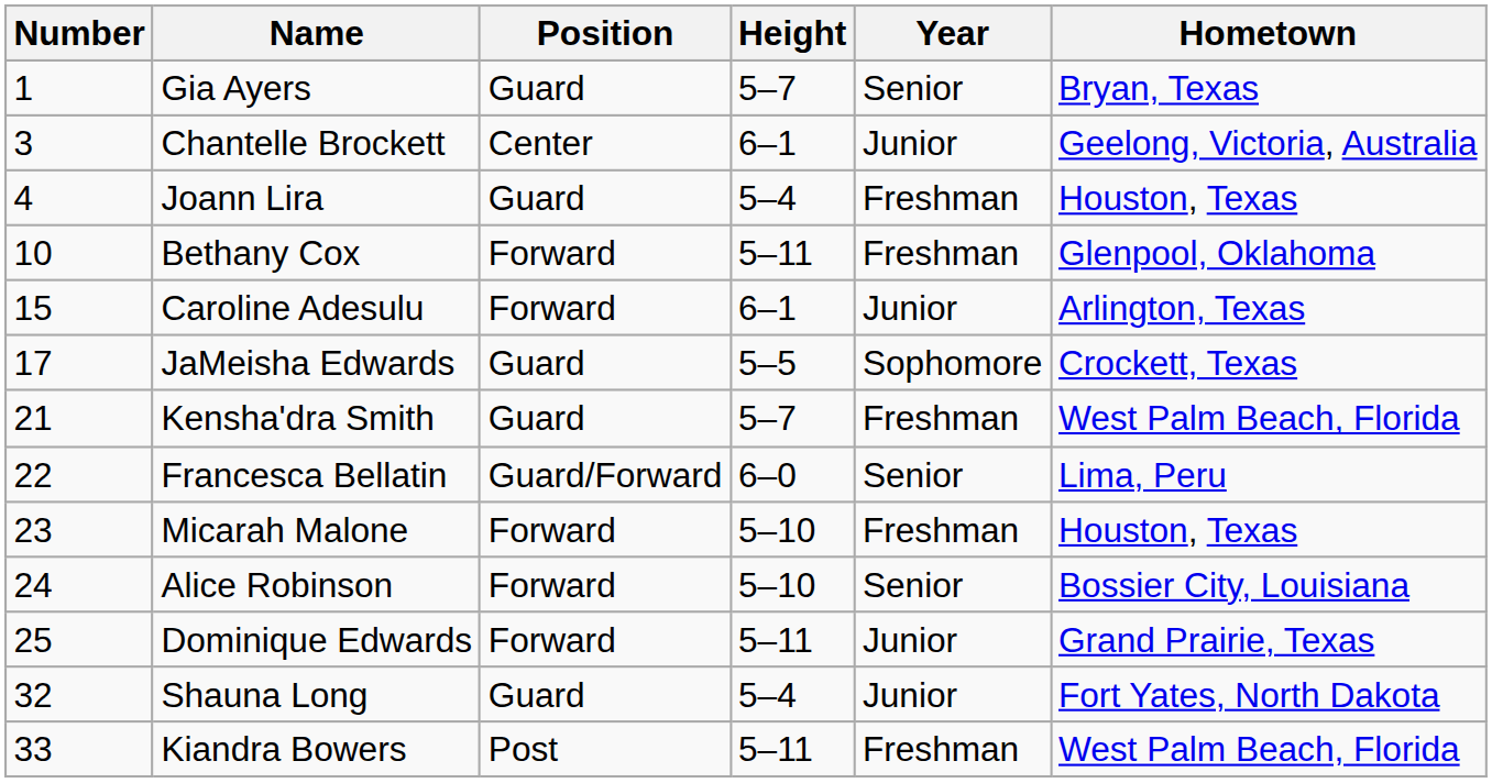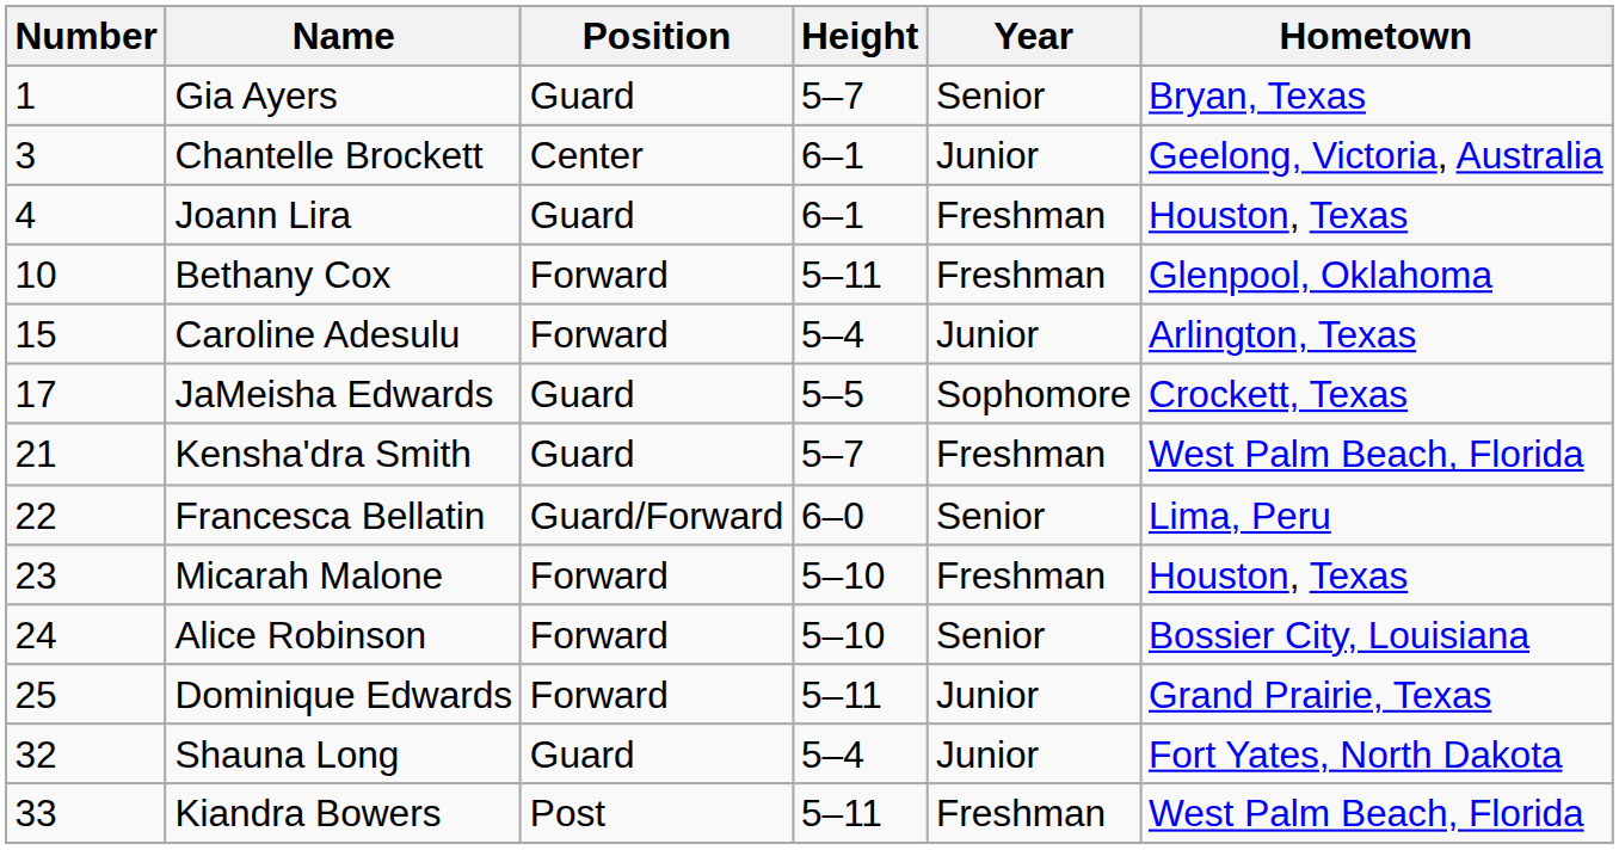 <table class="wikitable" style="font-size: 95%;">
 <tr>
 <th>Number</th>
 <th>Name</th>
 <th>Position</th>
 <th>Height</th>
 <th>Year</th>
 <th>Hometown</th>
 </tr>
 <tr>
 <td>1</td>
 <td>Gia Ayers</td>
 <td>Guard</td>
 <td>5–7</td>
 <td>Senior</td>
 <td><a href='#'>Bryan, Texas</a></td>
 </tr>
 <tr>
 <td>3</td>
 <td>Chantelle Brockett</td>
 <td>Center</td>
 <td>6–1</td>
 <td>Junior</td>
 <td><a href='#'>Geelong, Victoria</a>, <a href='#'>Australia</a></td>
 </tr>
 <tr>
 <td>4</td>
 <td>Joann Lira</td>
 <td>Guard</td>
-<td>5–4</td>
+<td>6–1</td>
 <td>Freshman</td>
 <td><a href='#'>Houston</a>, <a href='#'>Texas</a></td>
 </tr>
 <tr>
 <td>10</td>
 <td>Bethany Cox</td>
 <td>Forward</td>
 <td>5–11</td>
 <td>Freshman</td>
 <td><a href='#'>Glenpool, Oklahoma</a></td>
 </tr>
 <tr>
 <td>15</td>
 <td>Caroline Adesulu</td>
 <td>Forward</td>
-<td>6–1</td>
+<td>5–4</td>
 <td>Junior</td>
 <td><a href='#'>Arlington, Texas</a></td>
 </tr>
 <tr>
 <td>17</td>
 <td>JaMeisha Edwards</td>
 <td>Guard</td>
 <td>5–5</td>
 <td>Sophomore</td>
 <td><a href='#'>Crockett, Texas</a></td>
 </tr>
 <tr>
 <td>21</td>
 <td>Kensha'dra Smith</td>
 <td>Guard</td>
 <td>5–7</td>
 <td>Freshman</td>
 <td><a href='#'>West Palm Beach, Florida</a></td>
 </tr>
 <tr>
 <td>22</td>
 <td>Francesca Bellatin</td>
 <td>Guard/Forward</td>
 <td>6–0</td>
 <td>Senior</td>
 <td><a href='#'>Lima, Peru</a></td>
 </tr>
 <tr>
 <td>23</td>
 <td>Micarah Malone</td>
 <td>Forward</td>
 <td>5–10</td>
 <td>Freshman</td>
 <td><a href='#'>Houston</a>, <a href='#'>Texas</a></td>
 </tr>
 <tr>
 <td>24</td>
 <td>Alice Robinson</td>
 <td>Forward</td>
 <td>5–10</td>
 <td>Senior</td>
 <td><a href='#'>Bossier City, Louisiana</a></td>
 </tr>
 <tr>
 <td>25</td>
 <td>Dominique Edwards</td>
 <td>Forward</td>
 <td>5–11</td>
 <td>Junior</td>
 <td><a href='#'>Grand Prairie, Texas</a></td>
 </tr>
 <tr>
 <td>32</td>
 <td>Shauna Long</td>
 <td>Guard</td>
 <td>5–4</td>
 <td>Junior</td>
 <td><a href='#'>Fort Yates, North Dakota</a></td>
 </tr>
 <tr>
 <td>33</td>
 <td>Kiandra Bowers</td>
 <td>Post</td>
 <td>5–11</td>
 <td>Freshman</td>
 <td><a href='#'>West Palm Beach, Florida</a></td>
 </tr>
 </table>
